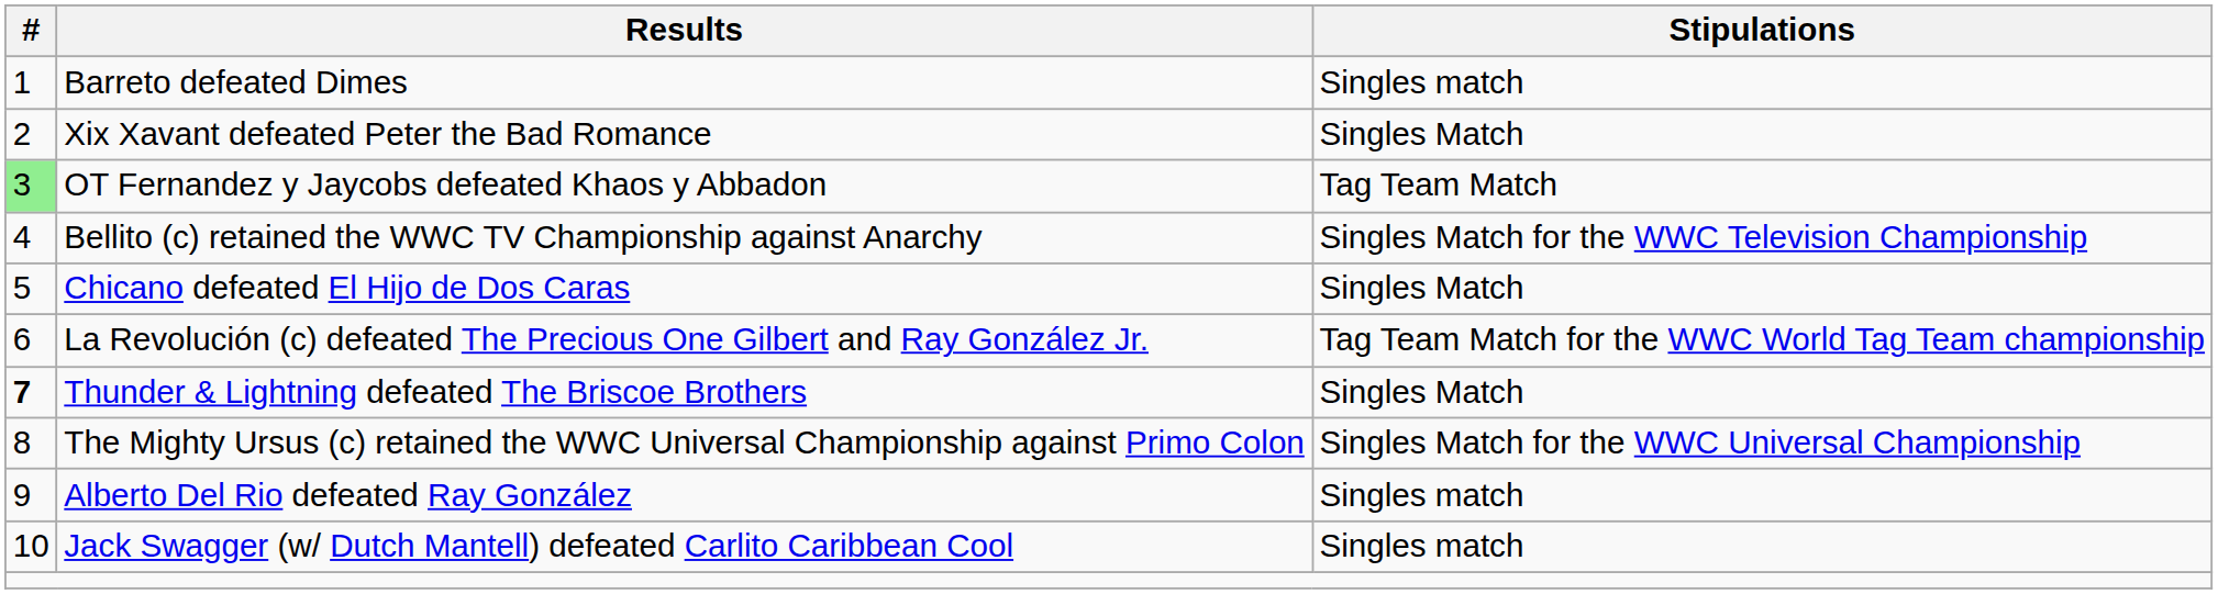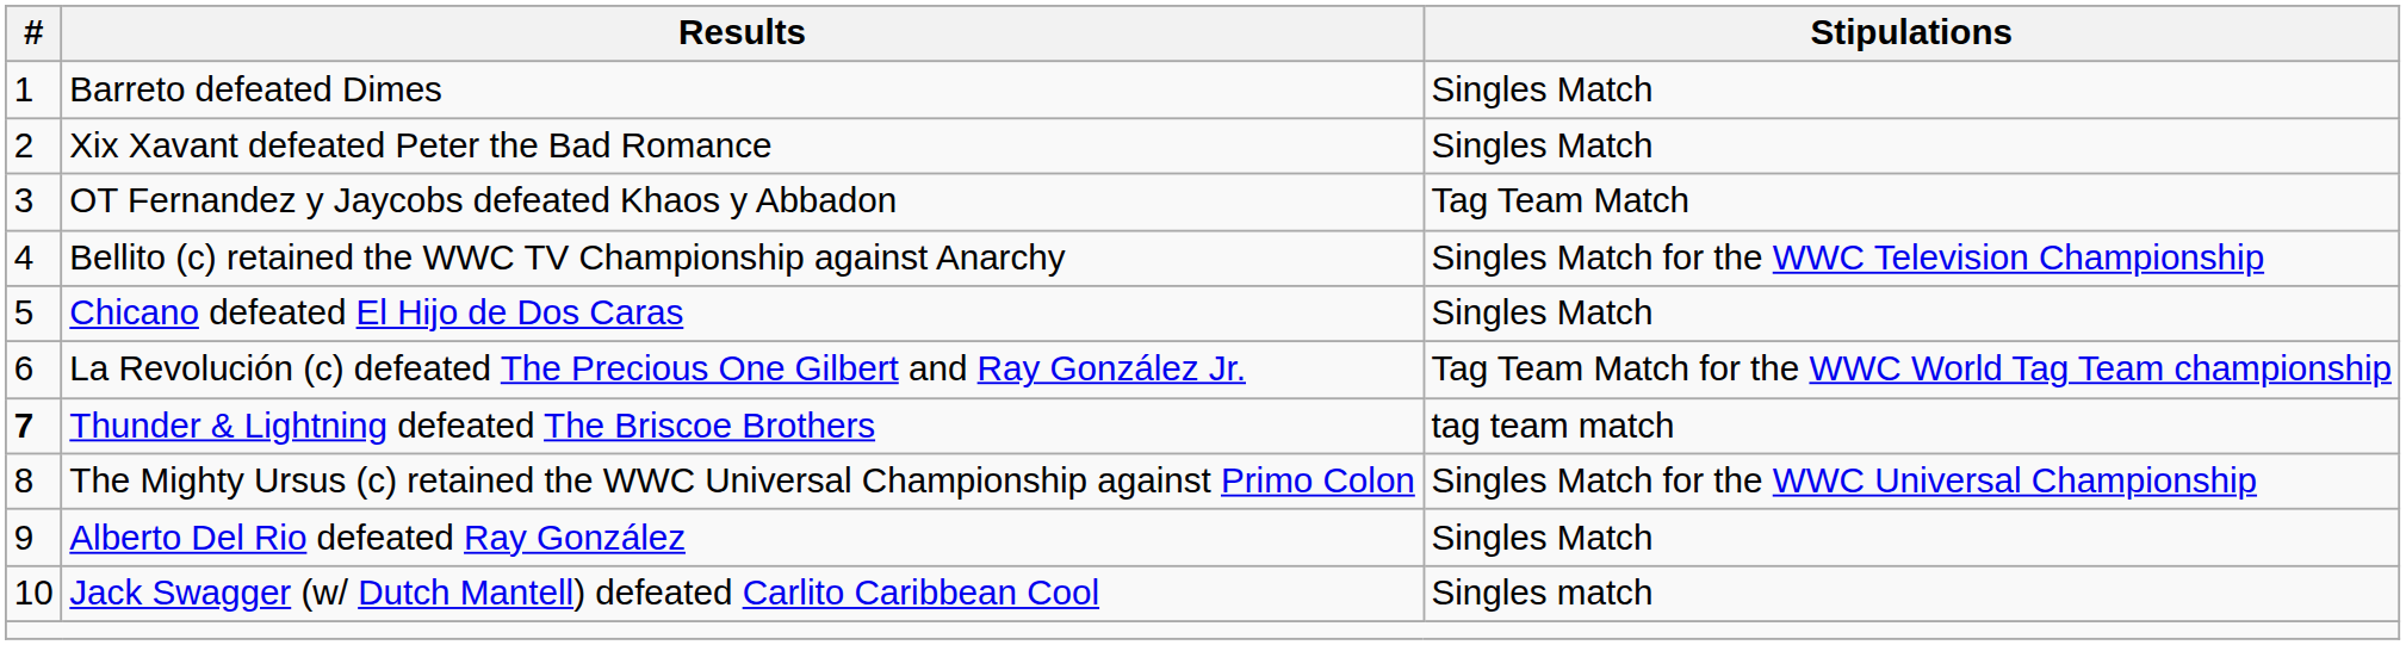 <table class="wikitable sortable">
 <tr>
 <th>#</th>
 <th>Results</th>
 <th>Stipulations</th>
 </tr>
 <tr>
 <td>1</td>
 <td>Barreto defeated Dimes</td>
-<td>Singles match</td>
+<td>Singles Match</td>
 </tr>
 <tr>
 <td>2</td>
 <td>Xix Xavant defeated Peter the Bad Romance</td>
 <td>Singles Match</td>
 </tr>
 <tr>
-<td style="background: lightgreen;">3</td>
+<td>3</td>
 <td>OT Fernandez y Jaycobs defeated Khaos y Abbadon</td>
 <td>Tag Team Match</td>
 </tr>
 <tr>
 <td>4</td>
 <td>Bellito (c) retained the WWC TV Championship against Anarchy</td>
 <td>Singles Match for the <a href='#'>WWC Television Championship</a></td>
 </tr>
 <tr>
 <td>5</td>
 <td><a href='#'>Chicano</a> defeated <a href='#'>El Hijo de Dos Caras</a></td>
 <td>Singles Match</td>
 </tr>
 <tr>
 <td>6</td>
 <td>La Revolución (c) defeated  <a href='#'>The Precious One Gilbert</a> and <a href='#'>Ray González Jr.</a></td>
 <td>Tag Team Match for the <a href='#'>WWC World Tag Team championship</a></td>
 </tr>
 <tr>
 <td><strong>7</strong></td>
 <td><a href='#'>Thunder & Lightning</a> defeated <a href='#'>The Briscoe Brothers</a></td>
-<td>Singles Match</td>
+<td>tag team match</td>
 </tr>
 <tr>
 <td>8</td>
 <td>The Mighty Ursus (c) retained the WWC Universal Championship against <a href='#'>Primo Colon</a></td>
 <td>Singles Match for the <a href='#'>WWC Universal Championship</a></td>
 </tr>
 <tr>
 <td>9</td>
 <td><a href='#'>Alberto Del Rio</a> defeated <a href='#'>Ray González</a></td>
-<td>Singles match</td>
+<td>Singles Match</td>
 </tr>
 <tr>
 <td>10</td>
 <td><a href='#'>Jack Swagger</a> (w/ <a href='#'>Dutch Mantell</a>) defeated <a href='#'>Carlito Caribbean Cool</a></td>
 <td>Singles match</td>
 </tr>
 <tr>
 <td colspan=4></td>
 </tr>
 </table>
